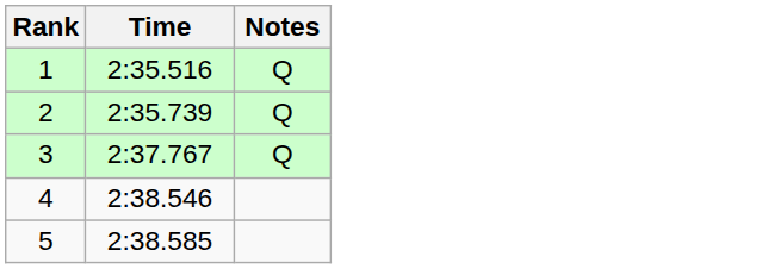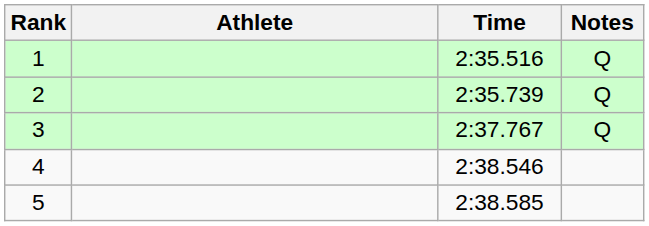 <table class=wikitable style="text-align:center">
 <tr>
 <th width=40>Rank</th>
+<th width=250>Athlete</th>
 <th width=80>Time</th>
 <th width=50>Notes</th>
 </tr>
 <tr bgcolor="ccffcc">
 <td>1</td>
+<td align=left></td>
 <td>2:35.516</td>
 <td>Q</td>
 </tr>
 <tr bgcolor="ccffcc">
 <td>2</td>
+<td align=left></td>
 <td>2:35.739</td>
 <td>Q</td>
 </tr>
 <tr bgcolor="ccffcc">
 <td>3</td>
+<td align=left></td>
 <td>2:37.767</td>
 <td>Q</td>
 </tr>
 <tr>
 <td>4</td>
+<td align=left></td>
 <td>2:38.546</td>
 <td></td>
 </tr>
 <tr>
 <td>5</td>
+<td align=left></td>
 <td>2:38.585</td>
 <td></td>
 </tr>
 </table>
